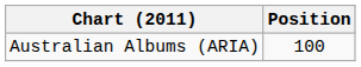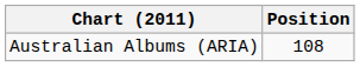 <table class="wikitable">
 <tr>
 <th>Chart (2011)</th>
 <th>Position</th>
 </tr>
 <tr>
 <td>Australian Albums (ARIA)</td>
-<td style="text-align:center;">100</td>
+<td style="text-align:center;">108</td>
 </tr>
 </table>
